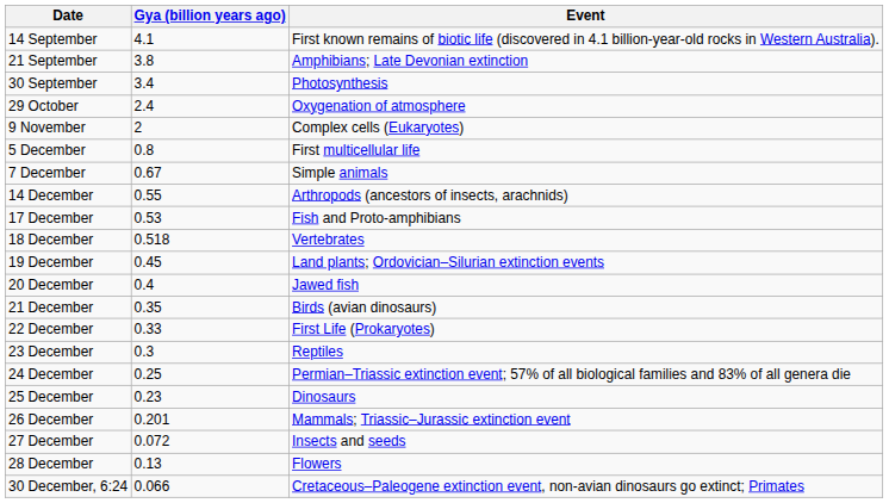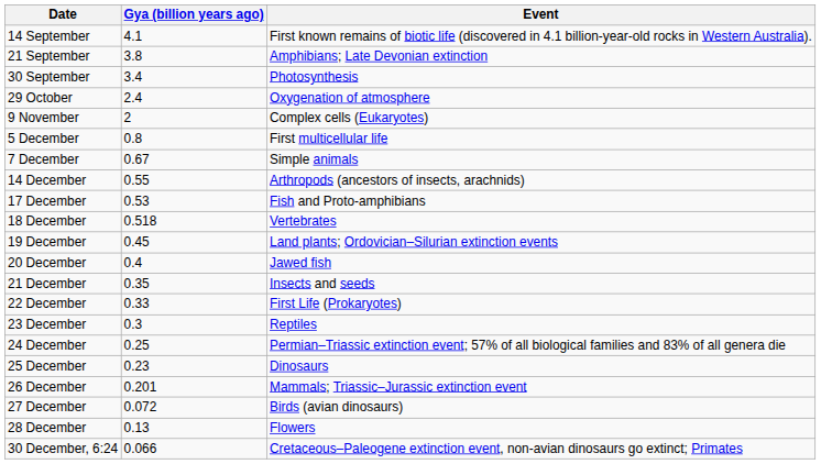 <table class="wikitable">
 <tr>
 <th>Date</th>
 <th><a href='#'>Gya (billion years ago)</a></th>
 <th>Event</th>
 </tr>
 <tr>
 <td>14 September</td>
 <td>4.1</td>
 <td>First known remains of <a href='#'>biotic life</a> (discovered in 4.1 billion-year-old rocks in <a href='#'>Western Australia</a>).</td>
 </tr>
 <tr>
 <td>21 September</td>
 <td>3.8</td>
 <td><a href='#'>Amphibians</a>; <a href='#'>Late Devonian extinction</a></td>
 </tr>
 <tr>
 <td>30 September</td>
 <td>3.4</td>
 <td><a href='#'>Photosynthesis</a></td>
 </tr>
 <tr>
 <td>29 October</td>
 <td>2.4</td>
 <td><a href='#'>Oxygenation of atmosphere</a></td>
 </tr>
 <tr>
 <td>9 November</td>
 <td>2</td>
 <td>Complex cells (<a href='#'>Eukaryotes</a>)</td>
 </tr>
 <tr>
 <td>5 December</td>
 <td>0.8</td>
 <td>First <a href='#'>multicellular life</a></td>
 </tr>
 <tr>
 <td>7 December</td>
 <td>0.67</td>
 <td>Simple <a href='#'>animals</a></td>
 </tr>
 <tr>
 <td>14 December</td>
 <td>0.55</td>
 <td><a href='#'>Arthropods</a> (ancestors of insects, arachnids)</td>
 </tr>
 <tr>
 <td>17 December</td>
 <td>0.53</td>
 <td><a href='#'>Fish</a> and Proto-amphibians</td>
 </tr>
 <tr>
 <td>18 December</td>
 <td>0.518</td>
 <td><a href='#'>Vertebrates</a></td>
 </tr>
 <tr>
 <td>19 December</td>
 <td>0.45</td>
 <td><a href='#'>Land plants</a>; <a href='#'>Ordovician–Silurian extinction events</a></td>
 </tr>
 <tr>
 <td>20 December</td>
 <td>0.4</td>
 <td><a href='#'>Jawed fish</a></td>
 </tr>
 <tr>
 <td>21 December</td>
 <td>0.35</td>
-<td><a href='#'>Birds</a> (avian dinosaurs)</td>
+<td><a href='#'>Insects</a> and <a href='#'>seeds</a></td>
 </tr>
 <tr>
 <td>22 December</td>
 <td>0.33</td>
 <td><a href='#'>First Life</a> (<a href='#'>Prokaryotes</a>)</td>
 </tr>
 <tr>
 <td>23 December</td>
 <td>0.3</td>
 <td><a href='#'>Reptiles</a></td>
 </tr>
 <tr>
 <td>24 December</td>
 <td>0.25</td>
 <td><a href='#'>Permian–Triassic extinction event</a>; 57% of all biological families and 83% of all genera die</td>
 </tr>
 <tr>
 <td>25 December</td>
 <td>0.23</td>
 <td><a href='#'>Dinosaurs</a></td>
 </tr>
 <tr>
 <td>26 December</td>
 <td>0.201</td>
 <td><a href='#'>Mammals</a>; <a href='#'>Triassic–Jurassic extinction event</a></td>
 </tr>
 <tr>
 <td>27 December</td>
 <td>0.072</td>
-<td><a href='#'>Insects</a> and <a href='#'>seeds</a></td>
+<td><a href='#'>Birds</a> (avian dinosaurs)</td>
 </tr>
 <tr>
 <td>28 December</td>
 <td>0.13</td>
 <td><a href='#'>Flowers</a></td>
 </tr>
 <tr>
 <td>30 December, 6:24</td>
 <td>0.066</td>
 <td><a href='#'>Cretaceous–Paleogene extinction event</a>, non-avian dinosaurs go extinct; <a href='#'>Primates</a></td>
 </tr>
 </table>
